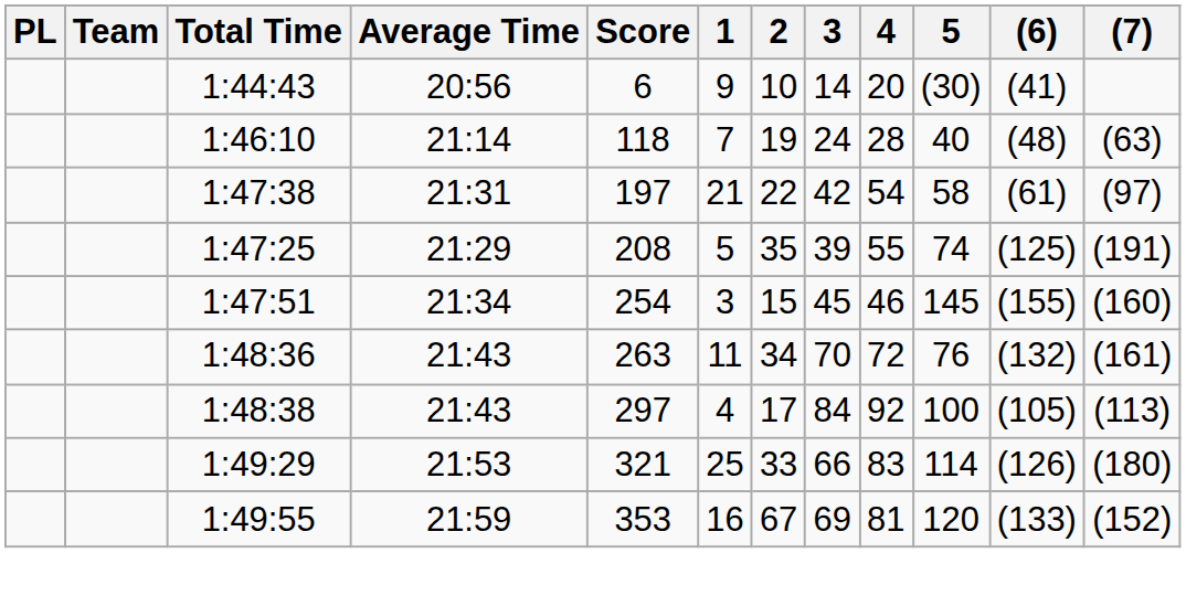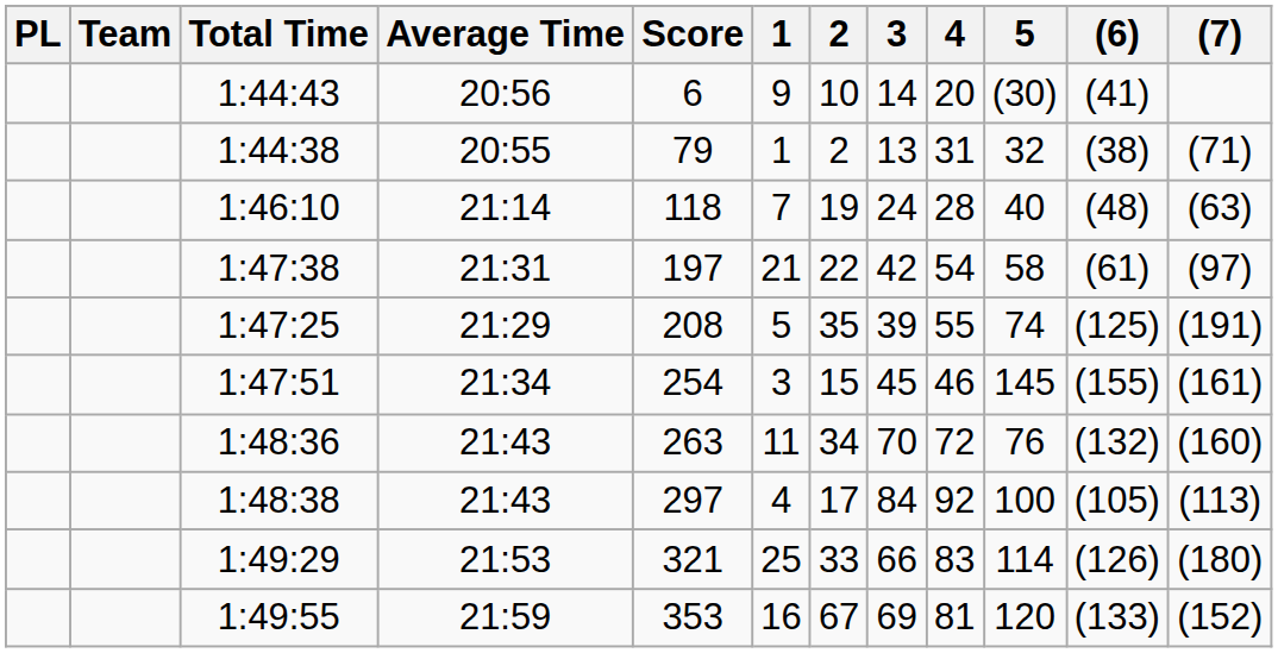 <table class="wikitable sortable" style="text-align:center">
 <tr>
 <th>PL</th>
 <th>Team</th>
 <th>Total Time</th>
 <th>Average Time</th>
 <th>Score</th>
 <th>1</th>
 <th>2</th>
 <th>3</th>
 <th>4</th>
 <th>5</th>
 <th>(6)</th>
 <th>(7)</th>
 </tr>
 <tr>
 <td></td>
 <td></td>
 <td>1:44:43</td>
 <td>20:56</td>
 <td>6</td>
 <td>9</td>
 <td>10</td>
 <td>14</td>
 <td>20</td>
 <td>(30)</td>
 <td>(41)</td>
+</tr>
+<tr>
+<td></td>
+<td></td>
+<td>1:44:38</td>
+<td>20:55</td>
+<td>79</td>
+<td>1</td>
+<td>2</td>
+<td>13</td>
+<td>31</td>
+<td>32</td>
+<td>(38)</td>
+<td>(71)</td>
 </tr>
 <tr>
 <td></td>
 <td></td>
 <td>1:46:10</td>
 <td>21:14</td>
 <td>118</td>
 <td>7</td>
 <td>19</td>
 <td>24</td>
 <td>28</td>
 <td>40</td>
 <td>(48)</td>
 <td>(63)</td>
 </tr>
 <tr>
 <td></td>
 <td></td>
 <td>1:47:38</td>
 <td>21:31</td>
 <td>197</td>
 <td>21</td>
 <td>22</td>
 <td>42</td>
 <td>54</td>
 <td>58</td>
 <td>(61)</td>
 <td>(97)</td>
 </tr>
 <tr>
 <td></td>
 <td></td>
 <td>1:47:25</td>
 <td>21:29</td>
 <td>208</td>
 <td>5</td>
 <td>35</td>
 <td>39</td>
 <td>55</td>
 <td>74</td>
 <td>(125)</td>
 <td>(191)</td>
 </tr>
 <tr>
 <td></td>
 <td></td>
 <td>1:47:51</td>
 <td>21:34</td>
 <td>254</td>
 <td>3</td>
 <td>15</td>
 <td>45</td>
 <td>46</td>
 <td>145</td>
 <td>(155)</td>
-<td>(160)</td>
+<td>(161)</td>
 </tr>
 <tr>
 <td></td>
 <td></td>
 <td>1:48:36</td>
 <td>21:43</td>
 <td>263</td>
 <td>11</td>
 <td>34</td>
 <td>70</td>
 <td>72</td>
 <td>76</td>
 <td>(132)</td>
-<td>(161)</td>
+<td>(160)</td>
 </tr>
 <tr>
 <td></td>
 <td></td>
 <td>1:48:38</td>
 <td>21:43</td>
 <td>297</td>
 <td>4</td>
 <td>17</td>
 <td>84</td>
 <td>92</td>
 <td>100</td>
 <td>(105)</td>
 <td>(113)</td>
 </tr>
 <tr>
 <td></td>
 <td></td>
 <td>1:49:29</td>
 <td>21:53</td>
 <td>321</td>
 <td>25</td>
 <td>33</td>
 <td>66</td>
 <td>83</td>
 <td>114</td>
 <td>(126)</td>
 <td>(180)</td>
 </tr>
 <tr>
 <td></td>
 <td></td>
 <td>1:49:55</td>
 <td>21:59</td>
 <td>353</td>
 <td>16</td>
 <td>67</td>
 <td>69</td>
 <td>81</td>
 <td>120</td>
 <td>(133)</td>
 <td>(152)</td>
 </tr>
 </table>
